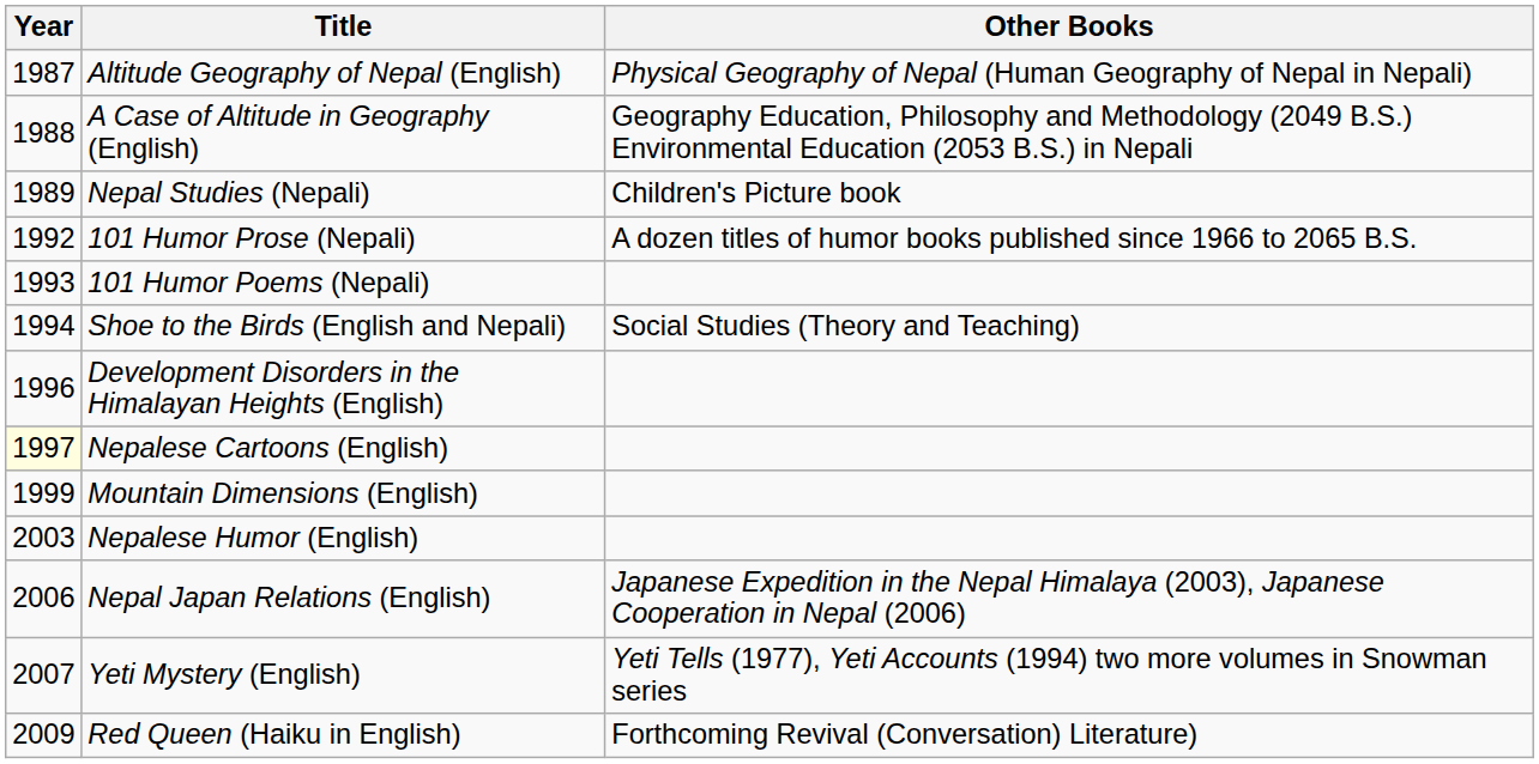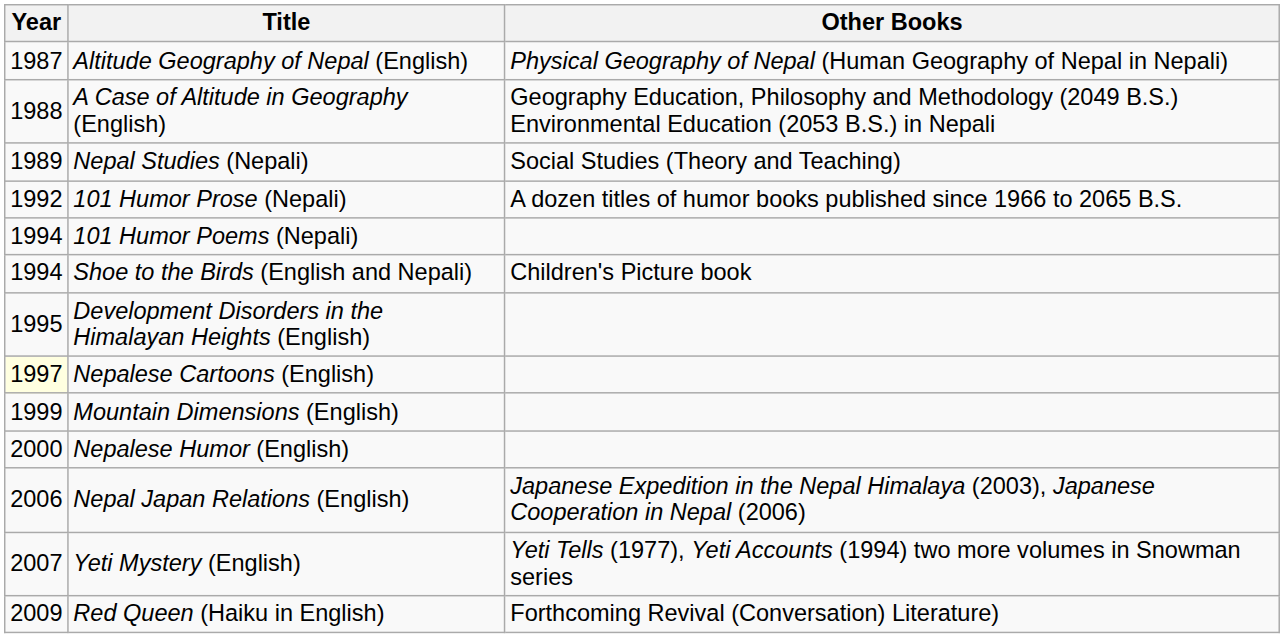 <table class="wikitable">
 <tr>
 <th>Year</th>
 <th>Title</th>
 <th>Other Books</th>
 </tr>
 <tr>
 <td>1987</td>
 <td><em>Altitude Geography of Nepal</em> (English)</td>
 <td><em>Physical Geography of Nepal</em> (Human Geography of Nepal in Nepali)</td>
 </tr>
 <tr>
 <td>1988</td>
 <td><em>A Case of Altitude in Geography</em> (English)</td>
 <td>Geography Education, Philosophy and Methodology (2049 B.S.) Environmental Education (2053 B.S.) in Nepali</td>
 </tr>
 <tr>
 <td>1989</td>
 <td><em>Nepal Studies</em> (Nepali)</td>
-<td>Children's Picture book</td>
+<td>Social Studies (Theory and Teaching)</td>
 </tr>
 <tr>
 <td>1992</td>
 <td><em>101 Humor Prose</em> (Nepali)</td>
 <td>A dozen titles of humor books published since 1966 to 2065 B.S.</td>
 </tr>
 <tr>
-<td>1993</td>
+<td>1994</td>
 <td><em>101 Humor Poems</em> (Nepali)</td>
 <td></td>
 </tr>
 <tr>
 <td>1994</td>
 <td><em>Shoe to the Birds</em> (English  and  Nepali)</td>
-<td>Social Studies (Theory and Teaching)</td>
+<td>Children's Picture book</td>
 </tr>
 <tr>
-<td>1996</td>
+<td>1995</td>
 <td><em>Development Disorders in the Himalayan Heights</em> (English)</td>
 <td></td>
 </tr>
 <tr>
 <td style="background: lightyellow;">1997</td>
 <td><em>Nepalese Cartoons</em> (English)</td>
 <td></td>
 </tr>
 <tr>
 <td>1999</td>
 <td><em>Mountain Dimensions</em> (English)</td>
 <td></td>
 </tr>
 <tr>
-<td>2003</td>
+<td>2000</td>
 <td><em>Nepalese Humor</em> (English)</td>
 <td></td>
 </tr>
 <tr>
 <td>2006</td>
 <td><em>Nepal Japan Relations</em> (English)</td>
 <td><em>Japanese Expedition in the Nepal Himalaya</em> (2003), <em>Japanese Cooperation in Nepal</em> (2006)</td>
 </tr>
 <tr>
 <td>2007</td>
 <td><em>Yeti Mystery</em> (English)</td>
 <td><em>Yeti Tells</em> (1977), <em>Yeti Accounts</em> (1994) two more volumes in Snowman series</td>
 </tr>
 <tr>
 <td>2009</td>
 <td><em>Red Queen</em> (Haiku in English)</td>
 <td>Forthcoming Revival (Conversation) Literature)</td>
 </tr>
 </table>
